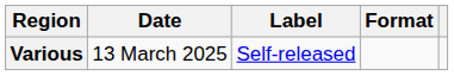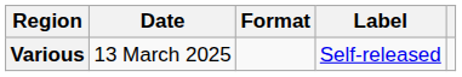 <table class="wikitable plainrowheaders">
 <tr>
 <th scope="col">Region</th>
 <th scope="col">Date</th>
+<th scope="col">Format</th>
 <th scope="col">Label</th>
-<th scope="col">Format</th>
 <th scope="col"></th>
 </tr>
 <tr>
 <th scope="row">Various</th>
 <td>13 March 2025</td>
+<td></td>
 <td><a href='#'>Self-released</a></td>
-<td></td>
 <td style="text-align:center;"></td>
 </tr>
 </table>
